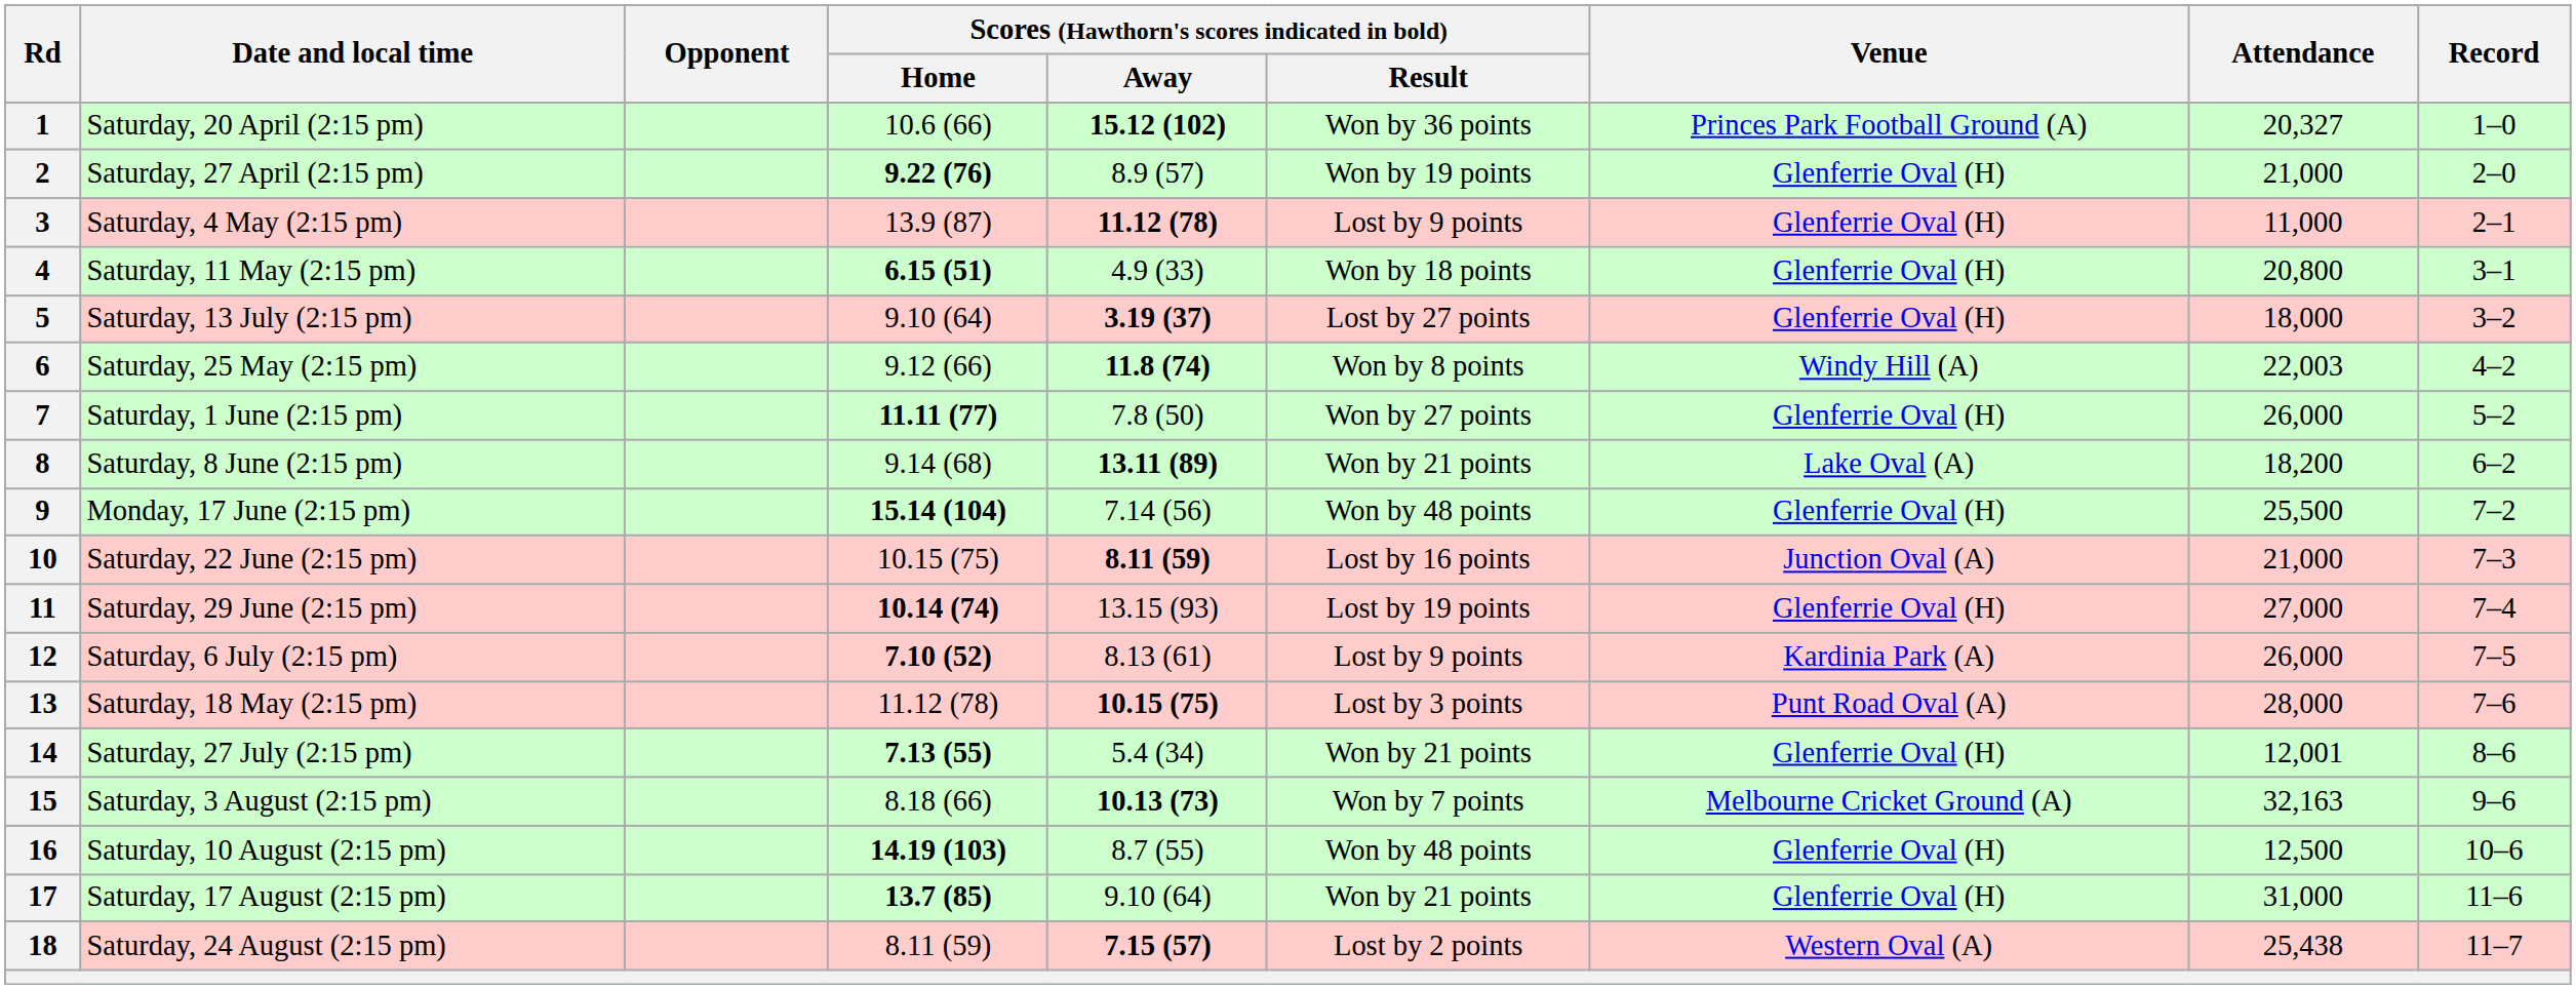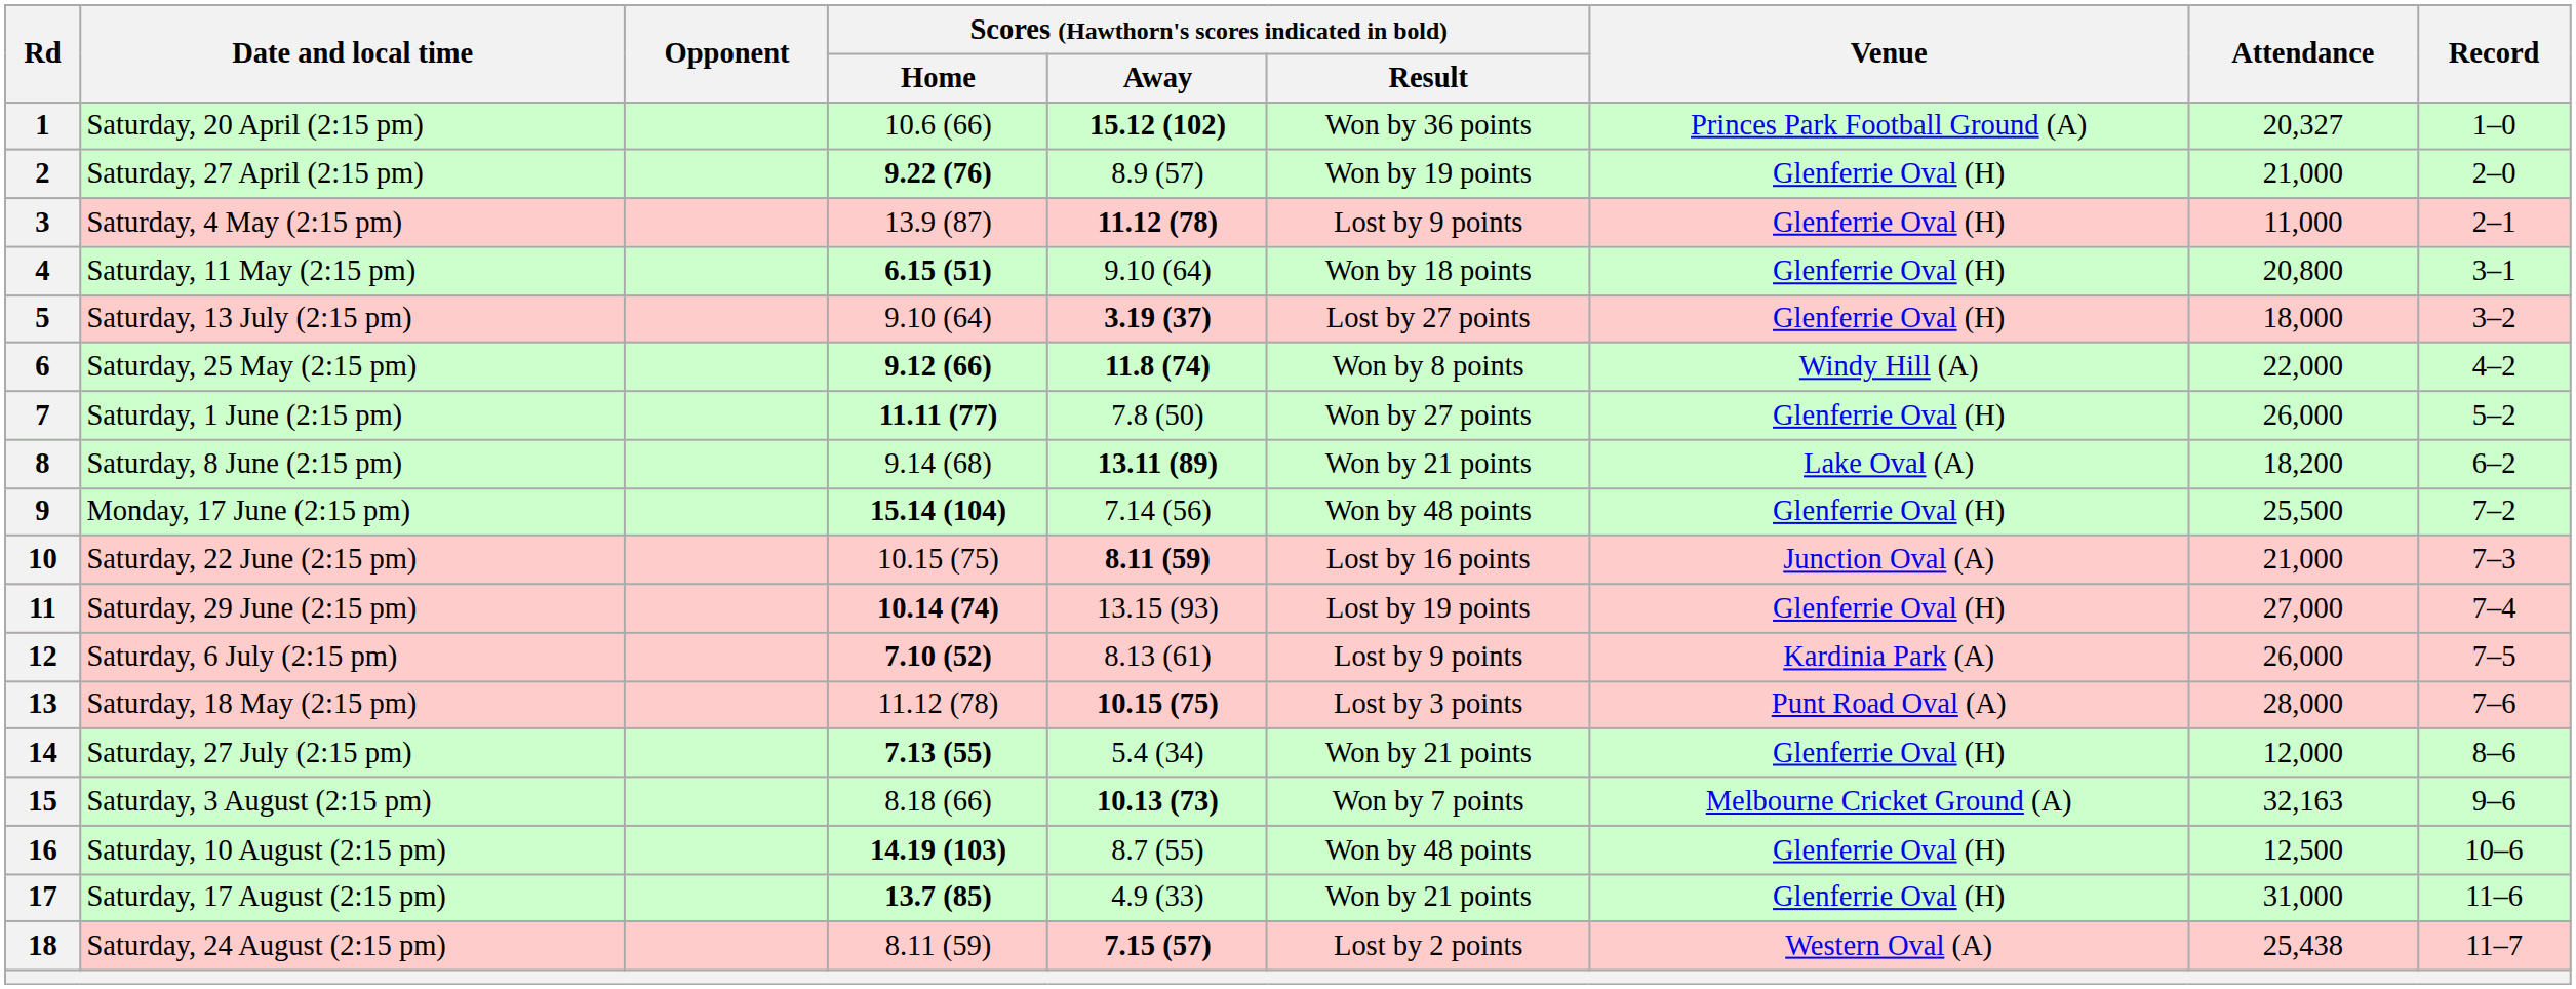 <table class="wikitable" style="font-size:90%; text-align:center; width: 100%; margin-left: auto; margin-right: auto">
 <tr>
 <th rowspan="2">Rd</th>
 <th rowspan="2">Date and local time</th>
 <th rowspan="2">Opponent</th>
 <th colspan="3">Scores <small>(Hawthorn's scores indicated in bold)</small></th>
 <th rowspan="2">Venue</th>
 <th rowspan="2">Attendance</th>
 <th rowspan="2">Record</th>
 </tr>
 <tr>
 <th>Home</th>
 <th>Away</th>
 <th>Result</th>
 </tr>
 <tr style="background:#cfc">
 <th>1</th>
 <td align=left>Saturday, 20 April (2:15 pm)</td>
 <td align=left></td>
 <td>10.6 (66)</td>
 <td><strong>15.12 (102)</strong></td>
 <td>Won by 36 points</td>
 <td><a href='#'>Princes Park Football Ground</a> (A)</td>
 <td>20,327</td>
 <td>1–0</td>
 </tr>
 <tr style="background:#cfc">
 <th>2</th>
 <td align=left>Saturday, 27 April (2:15 pm)</td>
 <td align=left></td>
 <td><strong>9.22 (76)</strong></td>
 <td>8.9 (57)</td>
 <td>Won by 19 points</td>
 <td><a href='#'>Glenferrie Oval</a> (H)</td>
 <td>21,000</td>
 <td>2–0</td>
 </tr>
 <tr style="background:#fcc;">
 <th>3</th>
 <td align=left>Saturday, 4 May (2:15 pm)</td>
 <td align=left></td>
 <td>13.9 (87)</td>
 <td><strong>11.12 (78)</strong></td>
 <td>Lost by 9 points</td>
 <td><a href='#'>Glenferrie Oval</a> (H)</td>
 <td>11,000</td>
 <td>2–1</td>
 </tr>
 <tr style="background:#cfc">
 <th>4</th>
 <td align=left>Saturday, 11 May (2:15 pm)</td>
 <td align=left></td>
 <td><strong>6.15 (51)</strong></td>
-<td>4.9 (33)</td>
+<td>9.10 (64)</td>
 <td>Won by 18 points</td>
 <td><a href='#'>Glenferrie Oval</a> (H)</td>
 <td>20,800</td>
 <td>3–1</td>
 </tr>
 <tr style="background:#fcc;">
 <th>5</th>
 <td align=left>Saturday, 13 July (2:15 pm)</td>
 <td align=left></td>
 <td>9.10 (64)</td>
 <td><strong>3.19 (37)</strong></td>
 <td>Lost by 27 points</td>
 <td><a href='#'>Glenferrie Oval</a> (H)</td>
 <td>18,000</td>
 <td>3–2</td>
 </tr>
 <tr style="background:#cfc">
 <th>6</th>
 <td align=left>Saturday, 25 May (2:15 pm)</td>
 <td align=left></td>
-<td>9.12 (66)</td>
+<td><strong>9.12 (66)</strong></td>
 <td><strong>11.8 (74)</strong></td>
 <td>Won by 8 points</td>
 <td><a href='#'>Windy Hill</a> (A)</td>
-<td>22,003</td>
+<td>22,000</td>
 <td>4–2</td>
 </tr>
 <tr style="background:#cfc">
 <th>7</th>
 <td align=left>Saturday, 1 June (2:15 pm)</td>
 <td align=left></td>
 <td><strong>11.11 (77)</strong></td>
 <td>7.8 (50)</td>
 <td>Won by 27 points</td>
 <td><a href='#'>Glenferrie Oval</a> (H)</td>
 <td>26,000</td>
 <td>5–2</td>
 </tr>
 <tr style="background:#cfc">
 <th>8</th>
 <td align=left>Saturday, 8 June (2:15 pm)</td>
 <td align=left></td>
 <td>9.14 (68)</td>
 <td><strong>13.11 (89)</strong></td>
 <td>Won by 21 points</td>
 <td><a href='#'>Lake Oval</a> (A)</td>
 <td>18,200</td>
 <td>6–2</td>
 </tr>
 <tr style="background:#cfc">
 <th>9</th>
 <td align=left>Monday, 17 June (2:15 pm)</td>
 <td align=left></td>
 <td><strong>15.14 (104)</strong></td>
 <td>7.14 (56)</td>
 <td>Won by 48 points</td>
 <td><a href='#'>Glenferrie Oval</a> (H)</td>
 <td>25,500</td>
 <td>7–2</td>
 </tr>
 <tr style="background:#fcc;">
 <th>10</th>
 <td align=left>Saturday, 22 June (2:15 pm)</td>
 <td align=left></td>
 <td>10.15 (75)</td>
 <td><strong>8.11 (59)</strong></td>
 <td>Lost by 16 points</td>
 <td><a href='#'>Junction Oval</a> (A)</td>
 <td>21,000</td>
 <td>7–3</td>
 </tr>
 <tr style="background:#fcc;">
 <th>11</th>
 <td align=left>Saturday, 29 June (2:15 pm)</td>
 <td align=left></td>
 <td><strong>10.14 (74)</strong></td>
 <td>13.15 (93)</td>
 <td>Lost by 19 points</td>
 <td><a href='#'>Glenferrie Oval</a> (H)</td>
 <td>27,000</td>
 <td>7–4</td>
 </tr>
 <tr style="background:#fcc;">
 <th>12</th>
 <td align=left>Saturday, 6 July (2:15 pm)</td>
 <td align=left></td>
 <td><strong>7.10 (52)</strong></td>
 <td>8.13 (61)</td>
 <td>Lost by 9 points</td>
 <td><a href='#'>Kardinia Park</a> (A)</td>
 <td>26,000</td>
 <td>7–5</td>
 </tr>
 <tr style="background:#fcc;">
 <th>13</th>
 <td align=left>Saturday, 18 May (2:15 pm)</td>
 <td align=left></td>
 <td>11.12 (78)</td>
 <td><strong>10.15 (75)</strong></td>
 <td>Lost by 3 points</td>
 <td><a href='#'>Punt Road Oval</a> (A)</td>
 <td>28,000</td>
 <td>7–6</td>
 </tr>
 <tr style="background:#cfc">
 <th>14</th>
 <td align=left>Saturday, 27 July (2:15 pm)</td>
 <td align=left></td>
 <td><strong>7.13 (55)</strong></td>
 <td>5.4 (34)</td>
 <td>Won by 21 points</td>
 <td><a href='#'>Glenferrie Oval</a> (H)</td>
-<td>12,001</td>
+<td>12,000</td>
 <td>8–6</td>
 </tr>
 <tr style="background:#cfc">
 <th>15</th>
 <td align=left>Saturday, 3 August (2:15 pm)</td>
 <td align=left></td>
 <td>8.18 (66)</td>
 <td><strong>10.13 (73)</strong></td>
 <td>Won by 7 points</td>
 <td><a href='#'>Melbourne Cricket Ground</a> (A)</td>
 <td>32,163</td>
 <td>9–6</td>
 </tr>
 <tr style="background:#cfc">
 <th>16</th>
 <td align=left>Saturday, 10 August (2:15 pm)</td>
 <td align=left></td>
 <td><strong>14.19 (103)</strong></td>
 <td>8.7 (55)</td>
 <td>Won by 48 points</td>
 <td><a href='#'>Glenferrie Oval</a> (H)</td>
 <td>12,500</td>
 <td>10–6</td>
 </tr>
 <tr style="background:#cfc">
 <th>17</th>
 <td align=left>Saturday, 17 August (2:15 pm)</td>
 <td align=left></td>
 <td><strong>13.7 (85)</strong></td>
-<td>9.10 (64)</td>
+<td>4.9 (33)</td>
 <td>Won by 21 points</td>
 <td><a href='#'>Glenferrie Oval</a> (H)</td>
 <td>31,000</td>
 <td>11–6</td>
 </tr>
 <tr style="background:#fcc;">
 <th>18</th>
 <td align=left>Saturday, 24 August (2:15 pm)</td>
 <td align=left></td>
 <td>8.11 (59)</td>
 <td><strong>7.15 (57)</strong></td>
 <td>Lost by 2 points</td>
 <td><a href='#'>Western Oval</a> (A)</td>
 <td>25,438</td>
 <td>11–7</td>
 </tr>
 <tr>
 <th colspan=9></th>
 </tr>
 </table>
